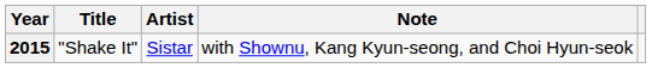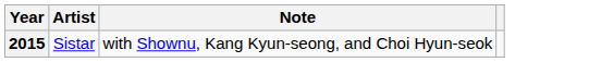 <table class="wikitable plainrowheaders" style="text-align: center;">
 <tr>
 <th scope="col">Year</th>
-<th scope="col">Title</th>
 <th scope="col">Artist</th>
 <th scope="col">Note</th>
 <th scope="col" class="unsortable"></th>
 </tr>
 <tr>
 <th scope="row">2015</th>
-<td>"Shake It"</td>
 <td><a href='#'>Sistar</a></td>
 <td>with <a href='#'>Shownu</a>, Kang Kyun-seong, and Choi Hyun-seok</td>
 <td></td>
 </tr>
 </table>
